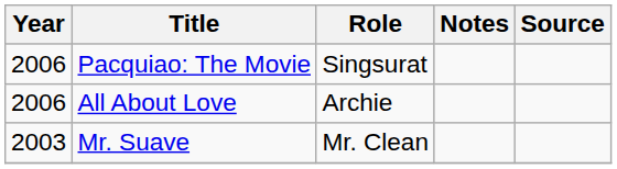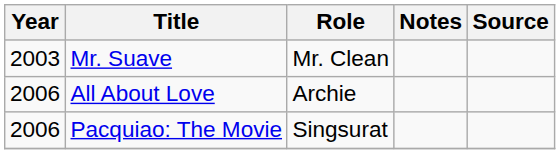 <table class="wikitable sortable">
 <tr>
 <th>Year</th>
 <th>Title</th>
 <th>Role</th>
 <th class="unsortable">Notes</th>
 <th class="unsortable">Source</th>
 </tr>
 <tr>
-<td>2006</td>
-<td><a href='#'>Pacquiao: The Movie</a></td>
-<td>Singsurat</td>
+<td>2003</td>
+<td><a href='#'>Mr. Suave</a></td>
+<td>Mr. Clean</td>
 <td></td>
 <td></td>
 </tr>
 <tr>
 <td>2006</td>
 <td><a href='#'>All About Love</a></td>
 <td>Archie</td>
 <td></td>
 <td></td>
 </tr>
 <tr>
-<td>2003</td>
-<td><a href='#'>Mr. Suave</a></td>
-<td>Mr. Clean</td>
+<td>2006</td>
+<td><a href='#'>Pacquiao: The Movie</a></td>
+<td>Singsurat</td>
 <td></td>
 <td></td>
 </tr>
 <tr>
 </tr>
 </table>
